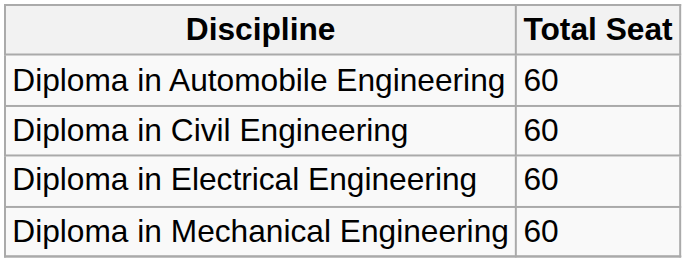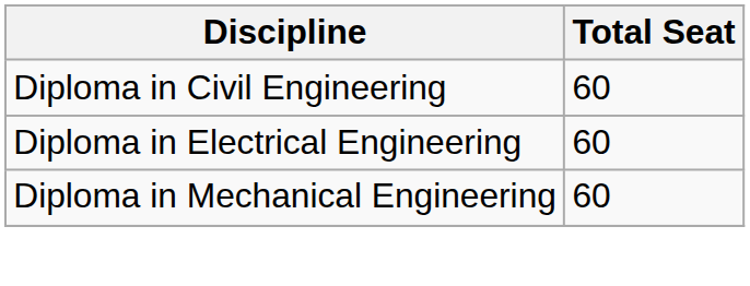 <table class="wikitable">
 <tr>
 <th>Discipline</th>
 <th>Total Seat</th>
-</tr>
-<tr>
-<td>Diploma in Automobile Engineering</td>
-<td>60</td>
 </tr>
 <tr>
 <td>Diploma in Civil Engineering</td>
 <td>60</td>
 </tr>
 <tr>
 <td>Diploma in Electrical Engineering</td>
 <td>60</td>
 </tr>
 <tr>
 <td>Diploma in Mechanical Engineering</td>
 <td>60</td>
 </tr>
 <tr>
 </tr>
 </table>
